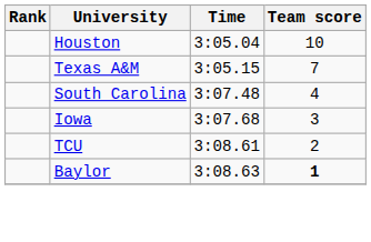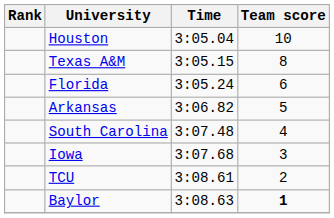 <table class="wikitable sortable" style="text-align:center">
 <tr>
 <th>Rank</th>
 <th>University</th>
 <th>Time</th>
 <th>Team score</th>
 </tr>
 <tr>
 <td></td>
 <td align=left><a href='#'>Houston</a></td>
 <td>3:05.04</td>
 <td>10</td>
 </tr>
 <tr>
 <td></td>
 <td align=left><a href='#'>Texas A&M</a></td>
 <td>3:05.15</td>
-<td>7</td>
+<td>8</td>
+</tr>
+<tr>
+<td></td>
+<td align=left><a href='#'>Florida</a></td>
+<td>3:05.24</td>
+<td>6</td>
+</tr>
+<tr>
+<td></td>
+<td align=left><a href='#'>Arkansas</a></td>
+<td>3:06.82</td>
+<td>5</td>
 </tr>
 <tr>
 <td></td>
 <td align=left><a href='#'>South Carolina</a></td>
 <td>3:07.48</td>
 <td>4</td>
 </tr>
 <tr>
 <td></td>
 <td align=left><a href='#'>Iowa</a></td>
 <td>3:07.68</td>
 <td>3</td>
 </tr>
 <tr>
 <td></td>
 <td align=left><a href='#'>TCU</a></td>
 <td>3:08.61</td>
 <td>2</td>
 </tr>
 <tr>
 <td></td>
 <td align=left><a href='#'>Baylor</a></td>
 <td>3:08.63</td>
 <td><strong>1</strong></td>
 </tr>
 <tr>
 </tr>
 </table>
